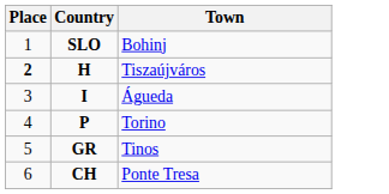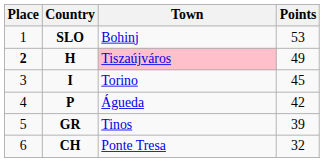 <table class="wikitable" style="text-align;">
 <tr>
 <th width="25">Place</th>
 <th width="25">Country</th>
 <th width="200">Town</th>
+<th width="25">Points</th>
 </tr>
 <tr>
 <td align="center">1</td>
 <td align="center"><strong>SLO</strong></td>
 <td align="left"><a href='#'>Bohinj</a></td>
+<td align="center">53</td>
 </tr>
 <tr>
 <td align="center"><strong>2</strong></td>
 <td align="center"><strong>H</strong></td>
-<td align="left"><a href='#'>Tiszaújváros</a></td>
+<td align="left" style="background: pink;"><a href='#'>Tiszaújváros</a></td>
+<td align="center">49</td>
 </tr>
 <tr>
 <td align="center">3</td>
 <td align="center"><strong>I</strong></td>
-<td align="left"><a href='#'>Águeda</a></td>
+<td align="left"><a href='#'>Torino</a></td>
+<td align="center">45</td>
 </tr>
 <tr>
 <td align="center">4</td>
 <td align="center"><strong>P</strong></td>
-<td align="left"><a href='#'>Torino</a></td>
+<td align="left"><a href='#'>Águeda</a></td>
+<td align="center">42</td>
 </tr>
 <tr>
 <td align="center">5</td>
 <td align="center"><strong>GR</strong></td>
 <td align="left"><a href='#'>Tinos</a></td>
+<td align="center">39</td>
 </tr>
 <tr>
 <td align="center">6</td>
 <td align="center"><strong>CH</strong></td>
 <td align="left"><a href='#'>Ponte Tresa</a></td>
+<td align="center">32</td>
 </tr>
 </table>
